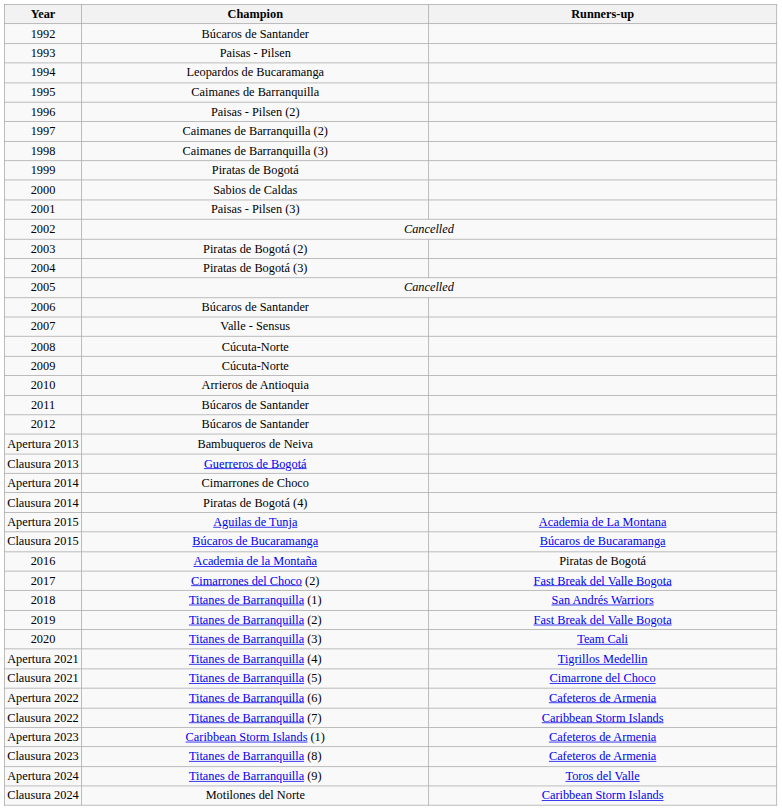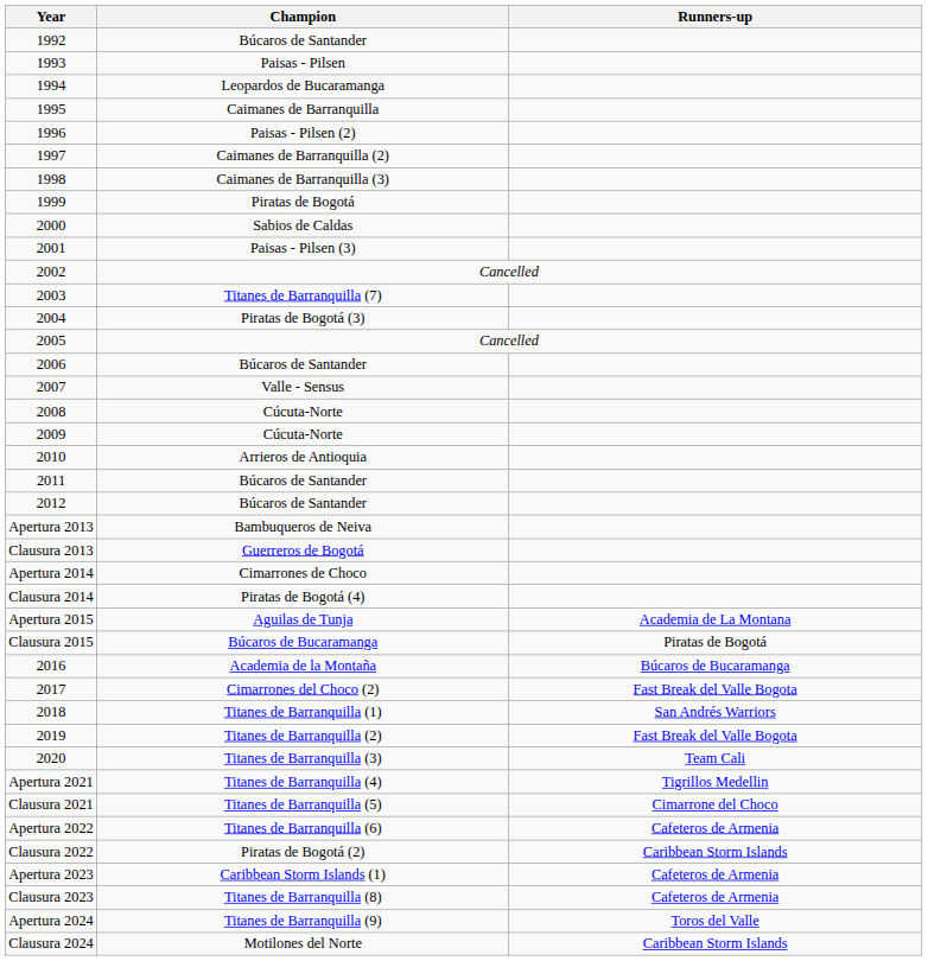 <table class="wikitable" style="text-align:center;">
 <tr>
 <th width=10%>Year</th>
 <th width=45%>Champion</th>
 <th>Runners-up</th>
 </tr>
 <tr>
 <td>1992</td>
 <td>Búcaros de Santander</td>
 <td></td>
 </tr>
 <tr>
 <td>1993</td>
 <td>Paisas - Pilsen</td>
 <td></td>
 </tr>
 <tr>
 <td>1994</td>
 <td>Leopardos de Bucaramanga</td>
 <td></td>
 </tr>
 <tr>
 <td>1995</td>
 <td>Caimanes de Barranquilla</td>
 <td></td>
 </tr>
 <tr>
 <td>1996</td>
 <td>Paisas - Pilsen (2)</td>
 <td></td>
 </tr>
 <tr>
 <td>1997</td>
 <td>Caimanes de Barranquilla (2)</td>
 <td></td>
 </tr>
 <tr>
 <td>1998</td>
 <td>Caimanes de Barranquilla (3)</td>
 <td></td>
 </tr>
 <tr>
 <td>1999</td>
 <td>Piratas de Bogotá</td>
 <td></td>
 </tr>
 <tr>
 <td>2000</td>
 <td>Sabios de Caldas</td>
 <td></td>
 </tr>
 <tr>
 <td>2001</td>
 <td>Paisas - Pilsen (3)</td>
 <td></td>
 </tr>
 <tr>
 <td>2002</td>
 <td colspan="2"><em>Cancelled</em></td>
 </tr>
 <tr>
 <td>2003</td>
-<td>Piratas de Bogotá (2)</td>
+<td><a href='#'>Titanes de Barranquilla</a> (7)</td>
 <td></td>
 </tr>
 <tr>
 <td>2004</td>
 <td>Piratas de Bogotá (3)</td>
 <td></td>
 </tr>
 <tr>
 <td>2005</td>
 <td colspan="2"><em>Cancelled</em></td>
 </tr>
 <tr>
 <td>2006</td>
 <td>Búcaros de Santander</td>
 <td></td>
 </tr>
 <tr>
 <td>2007</td>
 <td>Valle - Sensus</td>
 <td></td>
 </tr>
 <tr>
 <td>2008</td>
 <td>Cúcuta-Norte</td>
 <td></td>
 </tr>
 <tr>
 <td>2009</td>
 <td>Cúcuta-Norte</td>
 <td></td>
 </tr>
 <tr>
 <td>2010</td>
 <td>Arrieros de Antioquia</td>
 <td></td>
 </tr>
 <tr>
 <td>2011</td>
 <td>Búcaros de Santander</td>
 <td></td>
 </tr>
 <tr>
 <td>2012</td>
 <td>Búcaros de Santander</td>
 <td></td>
 </tr>
 <tr>
 <td>Apertura 2013</td>
 <td>Bambuqueros de Neiva</td>
 <td></td>
 </tr>
 <tr>
 <td>Clausura 2013</td>
 <td><a href='#'>Guerreros de Bogotá</a></td>
 <td></td>
 </tr>
 <tr>
 <td>Apertura 2014</td>
 <td>Cimarrones de Choco</td>
 <td></td>
 </tr>
 <tr>
 <td>Clausura 2014</td>
 <td>Piratas de Bogotá (4)</td>
 <td></td>
 </tr>
 <tr>
 <td>Apertura 2015</td>
 <td><a href='#'>Aguilas de Tunja</a></td>
 <td><a href='#'>Academia de La Montana</a></td>
 </tr>
 <tr>
 <td>Clausura 2015</td>
 <td><a href='#'>Búcaros de Bucaramanga</a></td>
-<td><a href='#'>Búcaros de Bucaramanga</a></td>
+<td>Piratas de Bogotá</td>
 </tr>
 <tr>
 <td>2016</td>
 <td><a href='#'>Academia de la Montaña</a></td>
-<td>Piratas de Bogotá</td>
+<td><a href='#'>Búcaros de Bucaramanga</a></td>
 </tr>
 <tr>
 <td>2017</td>
 <td><a href='#'>Cimarrones del Choco</a> (2)</td>
 <td><a href='#'>Fast Break del Valle Bogota</a></td>
 </tr>
 <tr>
 <td>2018</td>
 <td><a href='#'>Titanes de Barranquilla</a> (1)</td>
 <td><a href='#'>San Andrés Warriors</a></td>
 </tr>
 <tr>
 <td>2019</td>
 <td><a href='#'>Titanes de Barranquilla</a> (2)</td>
 <td><a href='#'>Fast Break del Valle Bogota</a></td>
 </tr>
 <tr>
 <td>2020</td>
 <td><a href='#'>Titanes de Barranquilla</a> (3)</td>
 <td><a href='#'>Team Cali</a></td>
 </tr>
 <tr>
 <td>Apertura 2021</td>
 <td><a href='#'>Titanes de Barranquilla</a> (4)</td>
 <td><a href='#'>Tigrillos Medellin</a></td>
 </tr>
 <tr>
 <td>Clausura 2021</td>
 <td><a href='#'>Titanes de Barranquilla</a> (5)</td>
 <td><a href='#'>Cimarrone del Choco</a></td>
 </tr>
 <tr>
 <td>Apertura 2022</td>
 <td><a href='#'>Titanes de Barranquilla</a> (6)</td>
 <td><a href='#'>Cafeteros de Armenia</a></td>
 </tr>
 <tr>
 <td>Clausura 2022</td>
-<td><a href='#'>Titanes de Barranquilla</a> (7)</td>
+<td>Piratas de Bogotá (2)</td>
 <td><a href='#'>Caribbean Storm Islands</a></td>
 </tr>
 <tr>
 <td>Apertura 2023</td>
 <td><a href='#'>Caribbean Storm Islands</a> (1)</td>
 <td><a href='#'>Cafeteros de Armenia</a></td>
 </tr>
 <tr>
 <td>Clausura 2023</td>
 <td><a href='#'>Titanes de Barranquilla</a> (8)</td>
 <td><a href='#'>Cafeteros de Armenia</a></td>
 </tr>
 <tr>
 <td>Apertura 2024</td>
 <td><a href='#'>Titanes de Barranquilla</a> (9)</td>
 <td><a href='#'>Toros del Valle</a></td>
 </tr>
 <tr>
 <td>Clausura 2024</td>
 <td>Motilones del Norte</td>
 <td><a href='#'>Caribbean Storm Islands</a></td>
 </tr>
 </table>
